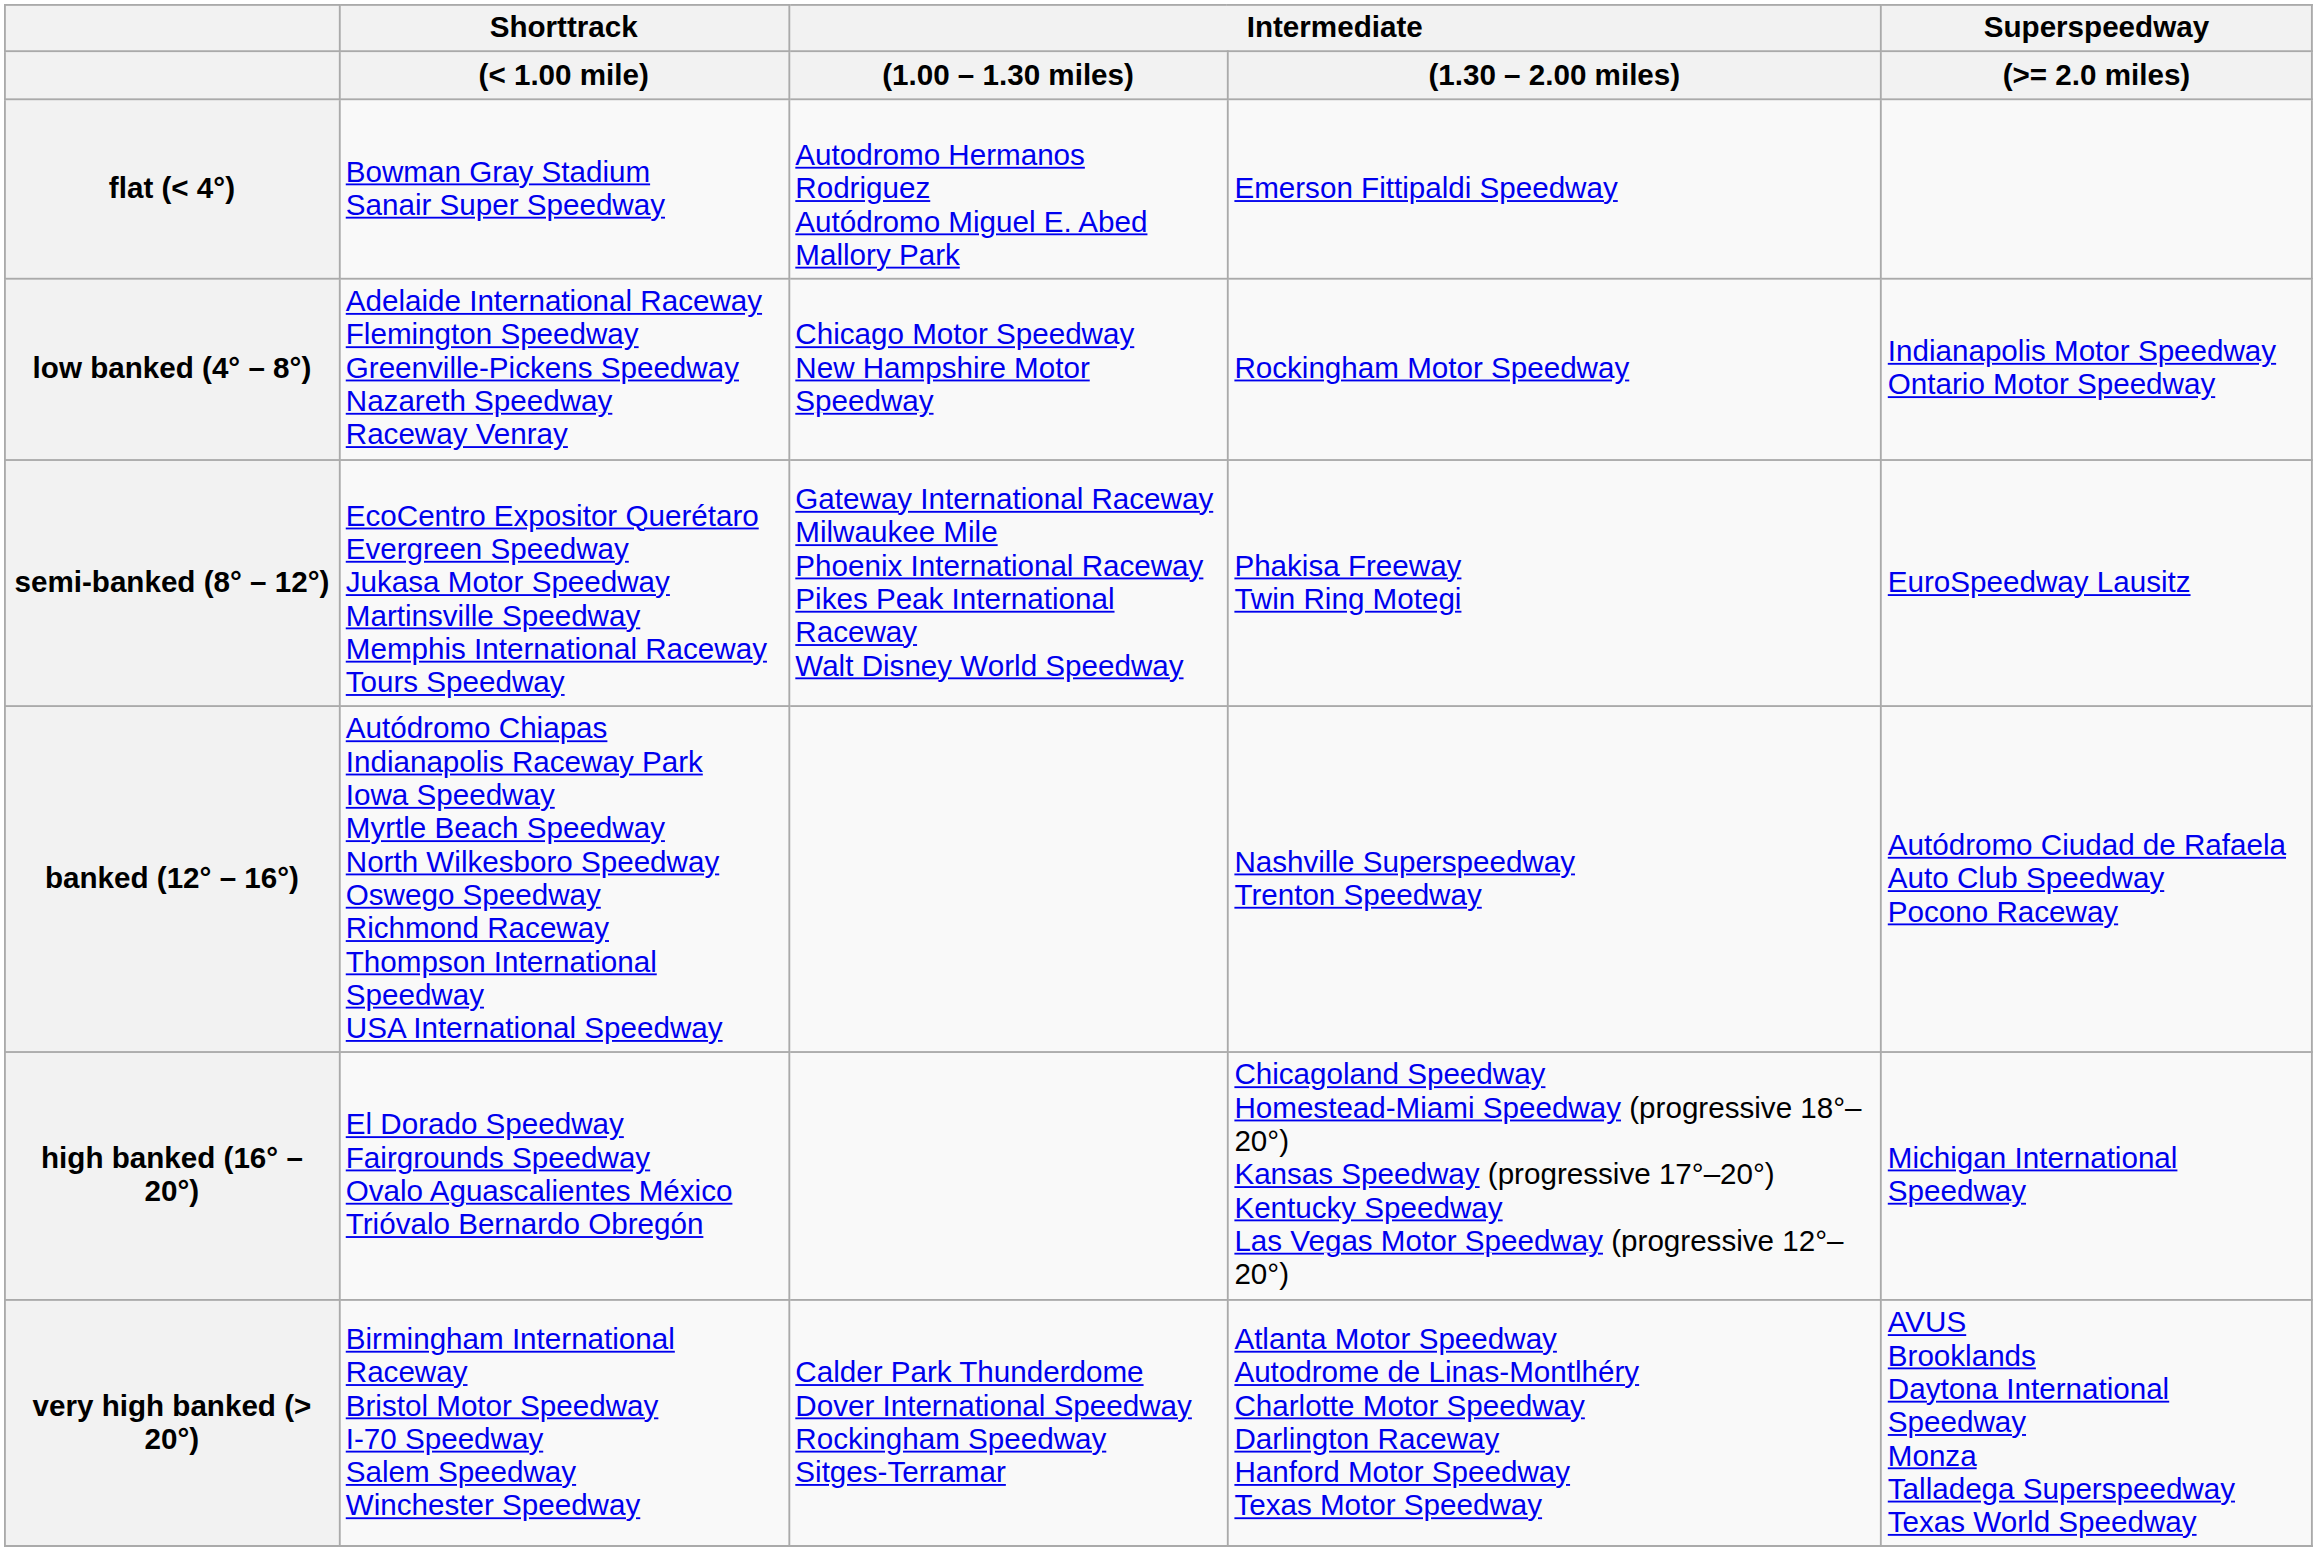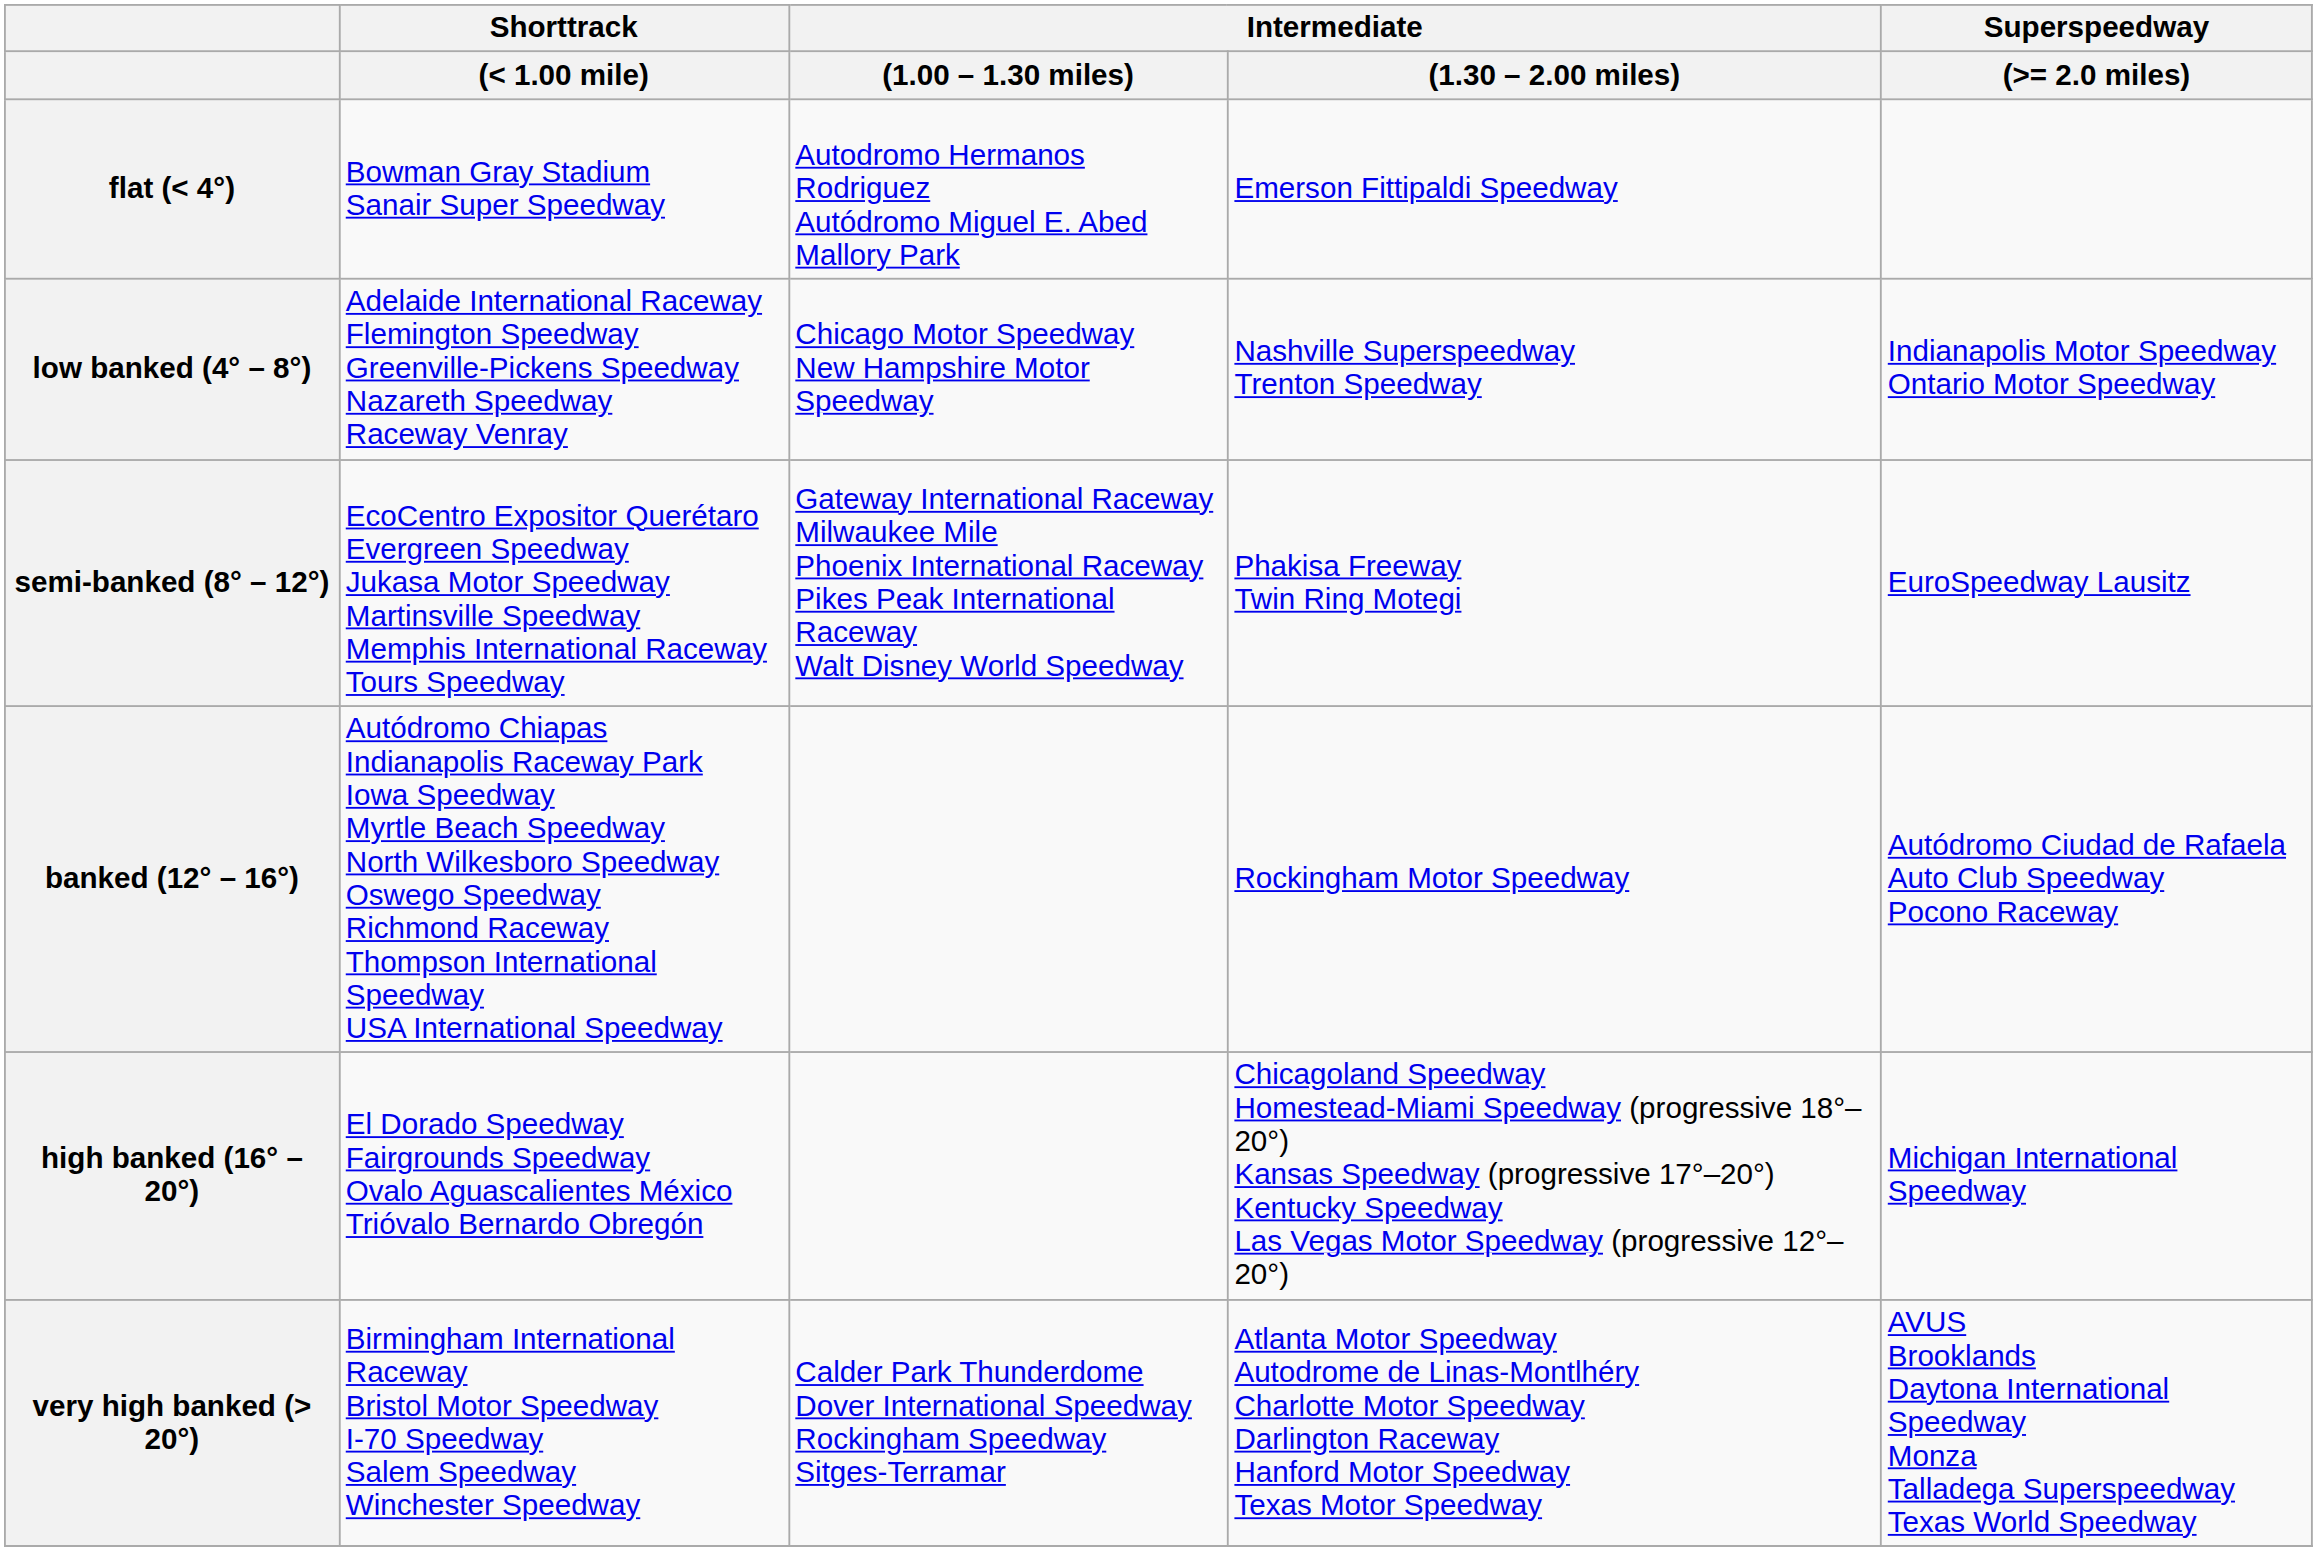 <table class="wikitable">
 <tr>
 <th></th>
 <th>Shorttrack</th>
 <th colspan="2">Intermediate</th>
 <th>Superspeedway</th>
 </tr>
 <tr>
 <th></th>
 <th>(< 1.00 mile)</th>
 <th>(1.00 – 1.30 miles)</th>
 <th>(1.30 – 2.00 miles)</th>
 <th>(>= 2.0 miles)</th>
 </tr>
 <tr>
 <th>flat (< 4°)</th>
 <td><a href='#'>Bowman Gray Stadium</a><br><a href='#'>Sanair Super Speedway</a><br></td>
 <td><br><a href='#'>Autodromo Hermanos Rodriguez</a><br><a href='#'>Autódromo Miguel E. Abed</a><br><a href='#'>Mallory Park</a></td>
 <td><a href='#'>Emerson Fittipaldi Speedway</a></td>
 <td></td>
 </tr>
 <tr>
 <th>low banked (4° – 8°)</th>
 <td><a href='#'>Adelaide International Raceway</a><br><a href='#'>Flemington Speedway</a><br><a href='#'>Greenville-Pickens Speedway</a><br><a href='#'>Nazareth Speedway</a><br><a href='#'>Raceway Venray</a></td>
 <td><a href='#'>Chicago Motor Speedway</a><br><a href='#'>New Hampshire Motor Speedway</a></td>
-<td><a href='#'>Rockingham Motor Speedway</a></td>
+<td><a href='#'>Nashville Superspeedway</a><br><a href='#'>Trenton Speedway</a></td>
 <td><a href='#'>Indianapolis Motor Speedway</a><br><a href='#'>Ontario Motor Speedway</a></td>
 </tr>
 <tr>
 <th>semi-banked (8° – 12°)</th>
 <td><br><a href='#'>EcoCentro Expositor Querétaro</a><br><a href='#'>Evergreen Speedway</a><br><a href='#'>Jukasa Motor Speedway</a><br><a href='#'>Martinsville Speedway</a><br><a href='#'>Memphis International Raceway</a><br><a href='#'>Tours Speedway</a></td>
 <td><a href='#'>Gateway International Raceway</a><br><a href='#'>Milwaukee Mile</a><br><a href='#'>Phoenix International Raceway</a><br><a href='#'>Pikes Peak International Raceway</a><br><a href='#'>Walt Disney World Speedway</a></td>
 <td><a href='#'>Phakisa Freeway</a><br><a href='#'>Twin Ring Motegi</a></td>
 <td><a href='#'>EuroSpeedway Lausitz</a></td>
 </tr>
 <tr>
 <th>banked (12° – 16°)</th>
 <td><a href='#'>Autódromo Chiapas</a><br><a href='#'>Indianapolis Raceway Park</a><br><a href='#'>Iowa Speedway</a><br><a href='#'>Myrtle Beach Speedway</a><br><a href='#'>North Wilkesboro Speedway</a><br><a href='#'>Oswego Speedway</a><br><a href='#'>Richmond Raceway</a><br><a href='#'>Thompson International Speedway</a><br><a href='#'>USA International Speedway</a></td>
 <td></td>
-<td><a href='#'>Nashville Superspeedway</a><br><a href='#'>Trenton Speedway</a></td>
+<td><a href='#'>Rockingham Motor Speedway</a></td>
 <td><a href='#'>Autódromo Ciudad de Rafaela</a><br><a href='#'>Auto Club Speedway</a><br><a href='#'>Pocono Raceway</a></td>
 </tr>
 <tr>
 <th>high banked (16° – 20°)</th>
 <td><a href='#'>El Dorado Speedway</a><br><a href='#'>Fairgrounds Speedway</a><br><a href='#'>Ovalo Aguascalientes México</a><br><a href='#'>Trióvalo Bernardo Obregón</a></td>
 <td></td>
 <td><a href='#'>Chicagoland Speedway</a><br><a href='#'>Homestead-Miami Speedway</a> (progressive 18°–20°)<br><a href='#'>Kansas Speedway</a> (progressive 17°–20°)<br><a href='#'>Kentucky Speedway</a><br><a href='#'>Las Vegas Motor Speedway</a> (progressive 12°–20°)</td>
 <td><a href='#'>Michigan International Speedway</a></td>
 </tr>
 <tr>
 <th>very high banked (> 20°)</th>
 <td><a href='#'>Birmingham International Raceway</a><br><a href='#'>Bristol Motor Speedway</a><br><a href='#'>I-70 Speedway</a><br><a href='#'>Salem Speedway</a><br><a href='#'>Winchester Speedway</a></td>
 <td><a href='#'>Calder Park Thunderdome</a><br><a href='#'>Dover International Speedway</a><br><a href='#'>Rockingham Speedway</a><br> <a href='#'>Sitges-Terramar</a></td>
 <td><a href='#'>Atlanta Motor Speedway</a><br><a href='#'>Autodrome de Linas-Montlhéry</a><br><a href='#'>Charlotte Motor Speedway</a><br><a href='#'>Darlington Raceway</a><br><a href='#'>Hanford Motor Speedway</a><br><a href='#'>Texas Motor Speedway</a></td>
 <td><a href='#'>AVUS</a><br><a href='#'>Brooklands</a><br><a href='#'>Daytona International Speedway</a><br><a href='#'>Monza</a><br><a href='#'>Talladega Superspeedway</a><br><a href='#'>Texas World Speedway</a></td>
 </tr>
 <tr>
 </tr>
 </table>
